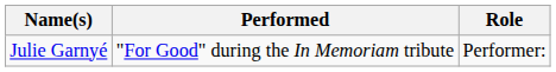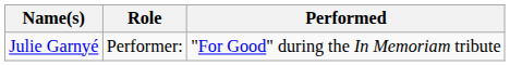 <table class="wikitable sortable">
 <tr>
 <th>Name(s)</th>
+<th>Role</th>
 <th>Performed</th>
-<th>Role</th>
 </tr>
 <tr>
 <td><a href='#'>Julie Garnyé</a></td>
+<td>Performer:</td>
 <td>"<a href='#'>For Good</a>" during the <em>In Memoriam</em> tribute</td>
-<td>Performer:</td>
 </tr>
 </table>
